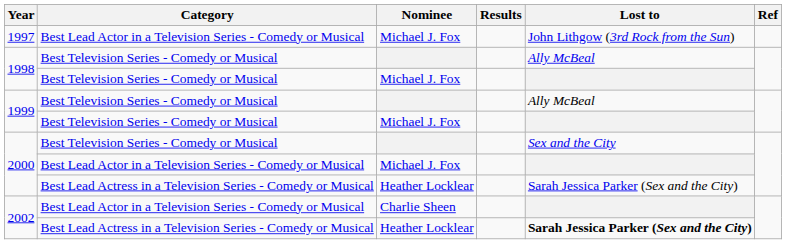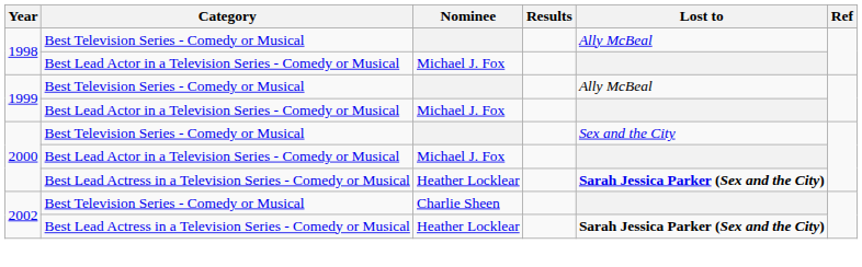 <table class="wikitable">
 <tr>
 <th>Year</th>
 <th>Category</th>
 <th>Nominee</th>
 <th>Results</th>
 <th>Lost to</th>
 <th>Ref</th>
 </tr>
 <tr>
-<td><a href='#'>1997</a></td>
-<td><a href='#'>Best Lead Actor in a Television Series - Comedy or Musical</a></td>
-<td><a href='#'>Michael J. Fox</a></td>
-<td></td>
-<td><a href='#'>John Lithgow</a> (<em><a href='#'>3rd Rock from the Sun</a></em>)</td>
-<td></td>
-</tr>
-<tr>
 <td rowspan="2"><a href='#'>1998</a></td>
 <td><a href='#'>Best Television Series - Comedy or Musical</a></td>
 <th></th>
 <td></td>
 <td><em><a href='#'>Ally McBeal</a></em></td>
 <td rowspan="2"></td>
 </tr>
 <tr>
-<td><a href='#'>Best Television Series - Comedy or Musical</a></td>
+<td><a href='#'>Best Lead Actor in a Television Series - Comedy or Musical</a></td>
 <td><a href='#'>Michael J. Fox</a></td>
 <td></td>
 <th></th>
 </tr>
 <tr>
 <td rowspan="2"><a href='#'>1999</a></td>
 <td><a href='#'>Best Television Series - Comedy or Musical</a></td>
 <th></th>
 <td></td>
 <td><em>Ally McBeal</em></td>
 <td rowspan="2"></td>
 </tr>
 <tr>
-<td><a href='#'>Best Television Series - Comedy or Musical</a></td>
+<td><a href='#'>Best Lead Actor in a Television Series - Comedy or Musical</a></td>
 <td><a href='#'>Michael J. Fox</a></td>
 <td></td>
 <th></th>
 </tr>
 <tr>
 <td rowspan="3"><a href='#'>2000</a></td>
 <td><a href='#'>Best Television Series - Comedy or Musical</a></td>
 <th></th>
 <td></td>
 <td><em><a href='#'>Sex and the City</a></em></td>
 <td rowspan="3"></td>
 </tr>
 <tr>
 <td><a href='#'>Best Lead Actor in a Television Series - Comedy or Musical</a></td>
 <td><a href='#'>Michael J. Fox</a></td>
 <td></td>
 <th></th>
 </tr>
 <tr>
 <td><a href='#'>Best Lead Actress in a Television Series - Comedy or Musical</a></td>
 <td><a href='#'>Heather Locklear</a></td>
 <td></td>
-<td><a href='#'>Sarah Jessica Parker</a> (<em>Sex and the City</em>)</td>
+<td><strong><a href='#'>Sarah Jessica Parker</a> (<em>Sex and the City</em>)</strong></td>
 </tr>
 <tr>
 <td rowspan="2"><a href='#'>2002</a></td>
-<td><a href='#'>Best Lead Actor in a Television Series - Comedy or Musical</a></td>
+<td><a href='#'>Best Television Series - Comedy or Musical</a></td>
 <td><a href='#'>Charlie Sheen</a></td>
 <td></td>
 <th></th>
 <td rowspan="2"></td>
 </tr>
 <tr>
 <td><a href='#'>Best Lead Actress in a Television Series - Comedy or Musical</a></td>
 <td><a href='#'>Heather Locklear</a></td>
 <td></td>
 <td><strong>Sarah Jessica Parker (<em>Sex and the City</em>)</strong></td>
 </tr>
 </table>
